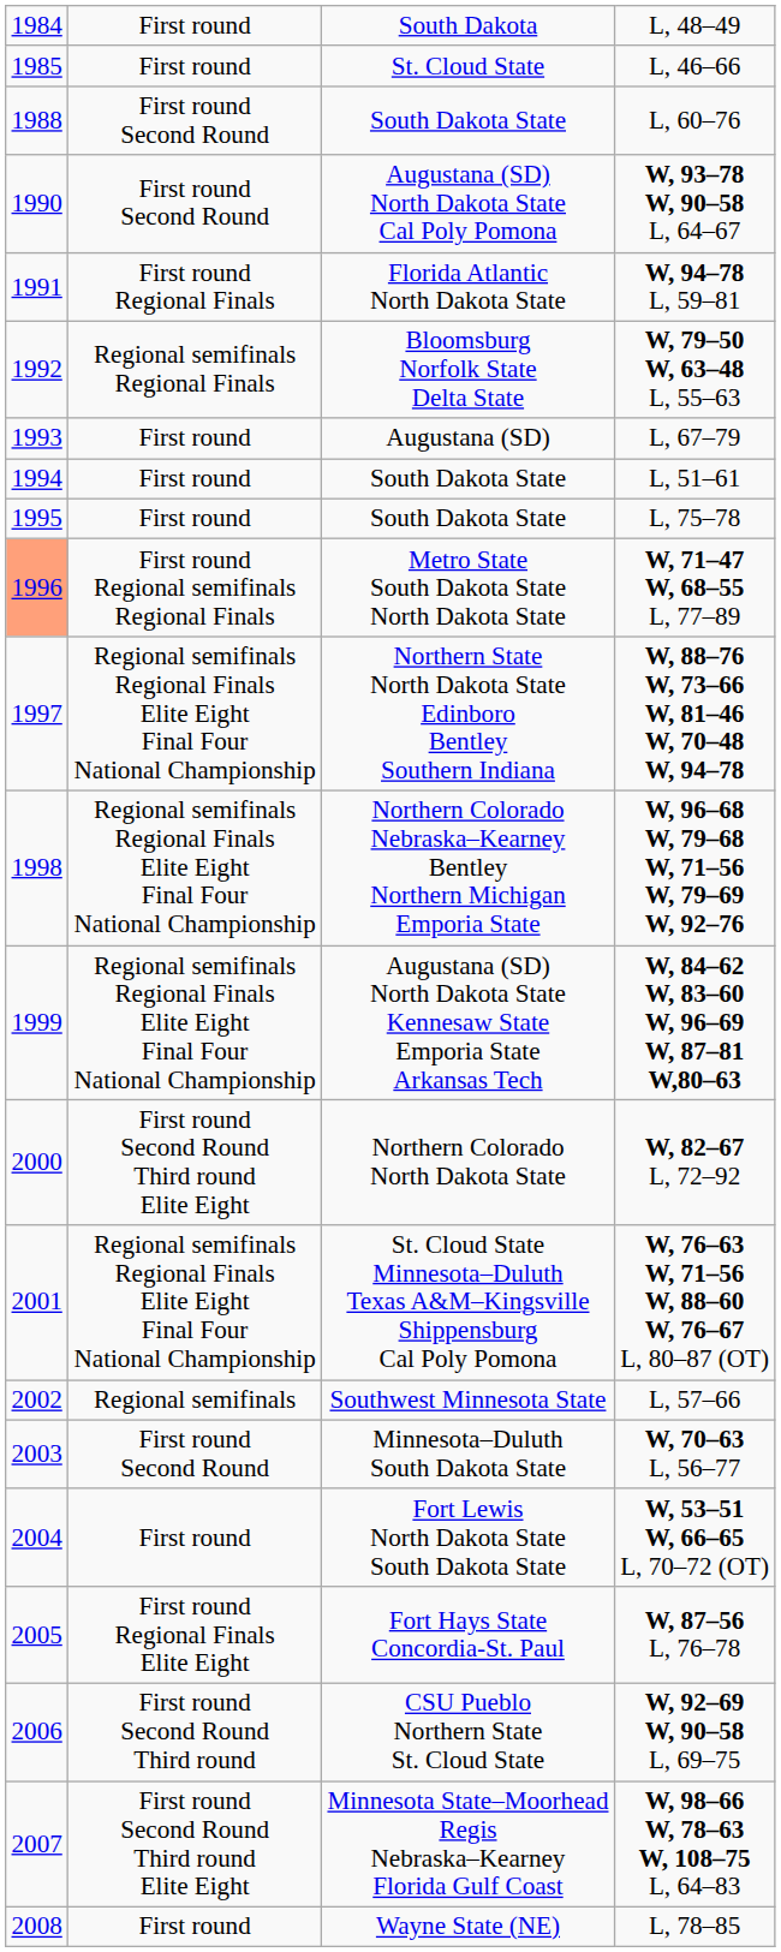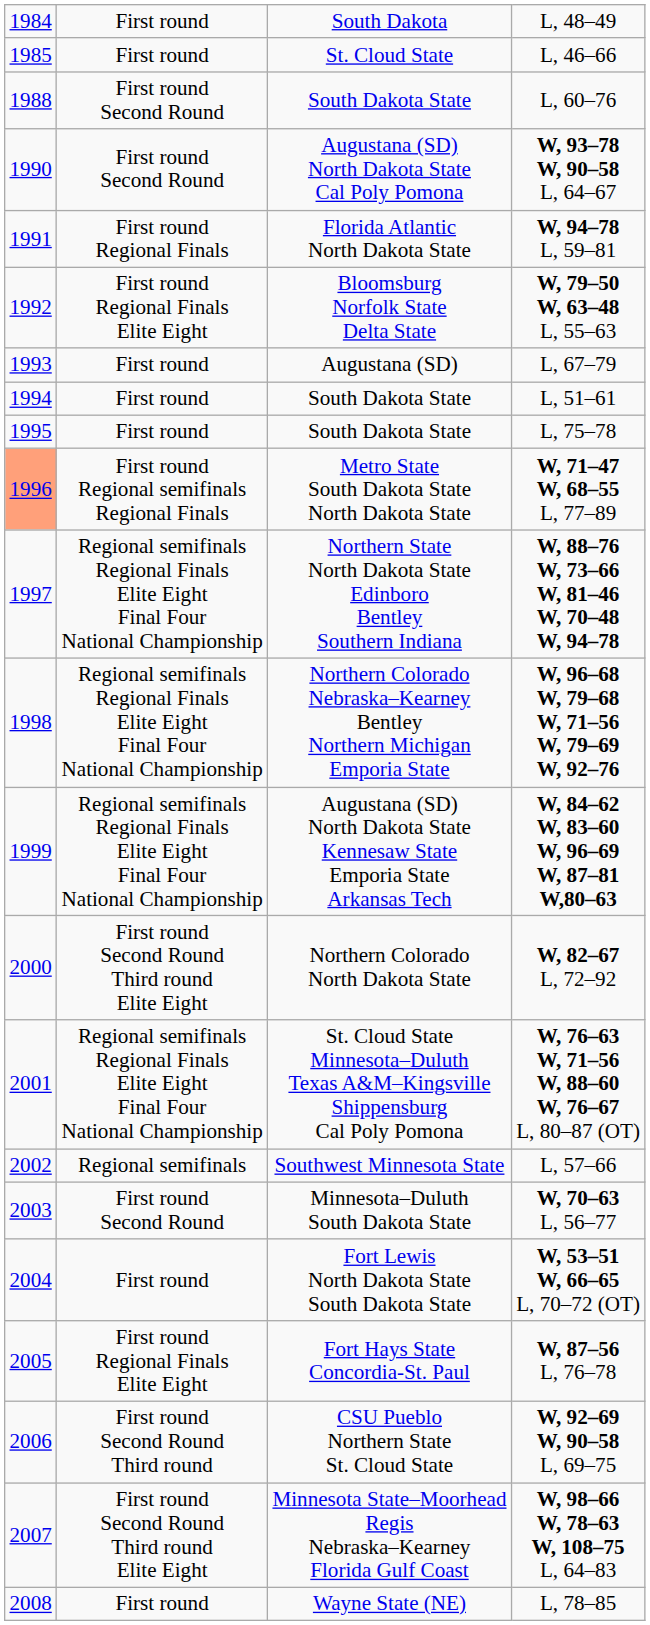 <table class="wikitable">
 <tr align="center">
 <td><a href='#'>1984</a></td>
 <td>First round</td>
 <td><a href='#'>South Dakota</a></td>
 <td>L, 48–49</td>
 </tr>
 <tr align="center">
 <td><a href='#'>1985</a></td>
 <td>First round</td>
 <td><a href='#'>St. Cloud State</a></td>
 <td>L, 46–66</td>
 </tr>
 <tr align="center">
 <td><a href='#'>1988</a></td>
 <td>First round<br>Second Round</td>
 <td><a href='#'>South Dakota State</a></td>
 <td>L, 60–76</td>
 </tr>
 <tr align="center">
 <td><a href='#'>1990</a></td>
 <td>First round<br>Second Round</td>
 <td><a href='#'>Augustana (SD)</a><br><a href='#'>North Dakota State</a><br><a href='#'>Cal Poly Pomona</a></td>
 <td><strong>W, 93–78</strong><br><strong>W, 90–58</strong><br>L, 64–67</td>
 </tr>
 <tr align="center">
 <td><a href='#'>1991</a></td>
 <td>First round<br>Regional Finals</td>
 <td><a href='#'>Florida Atlantic</a><br>North Dakota State</td>
 <td><strong>W, 94–78</strong><br>L, 59–81</td>
 </tr>
 <tr align="center">
 <td><a href='#'>1992</a></td>
-<td>Regional semifinals<br>Regional Finals</td>
+<td>First round<br>Regional Finals<br>Elite Eight</td>
 <td><a href='#'>Bloomsburg</a><br><a href='#'>Norfolk State</a><br><a href='#'>Delta State</a></td>
 <td><strong>W, 79–50</strong><br><strong>W, 63–48</strong><br>L, 55–63</td>
 </tr>
 <tr align="center">
 <td><a href='#'>1993</a></td>
 <td>First round</td>
 <td>Augustana (SD)</td>
 <td>L, 67–79</td>
 </tr>
 <tr align="center">
 <td><a href='#'>1994</a></td>
 <td>First round</td>
 <td>South Dakota State</td>
 <td>L, 51–61</td>
 </tr>
 <tr align="center">
 <td><a href='#'>1995</a></td>
 <td>First round</td>
 <td>South Dakota State</td>
 <td>L, 75–78</td>
 </tr>
 <tr align="center">
 <td style="background: lightsalmon;"><a href='#'>1996</a></td>
 <td>First round<br>Regional semifinals<br>Regional Finals</td>
 <td><a href='#'>Metro State</a><br>South Dakota State<br>North Dakota State</td>
 <td><strong>W, 71–47</strong><br><strong>W, 68–55</strong><br>L, 77–89</td>
 </tr>
 <tr align="center">
 <td><a href='#'>1997</a></td>
 <td>Regional semifinals<br>Regional Finals<br>Elite Eight<br>Final Four<br>National Championship</td>
 <td><a href='#'>Northern State</a><br>North Dakota State<br><a href='#'>Edinboro</a><br><a href='#'>Bentley</a><br><a href='#'>Southern Indiana</a></td>
 <td><strong>W, 88–76</strong><br><strong>W, 73–66</strong><br><strong>W, 81–46</strong><br><strong>W, 70–48</strong><br><strong>W, 94–78</strong></td>
 </tr>
 <tr align="center">
 <td><a href='#'>1998</a></td>
 <td>Regional semifinals<br>Regional Finals<br>Elite Eight<br>Final Four<br>National Championship</td>
 <td><a href='#'>Northern Colorado</a><br><a href='#'>Nebraska–Kearney</a><br>Bentley<br><a href='#'>Northern Michigan</a><br><a href='#'>Emporia State</a></td>
 <td><strong>W, 96–68</strong><br><strong>W, 79–68</strong><br><strong>W, 71–56</strong><br><strong>W, 79–69</strong><br><strong>W, 92–76</strong></td>
 </tr>
 <tr align="center">
 <td><a href='#'>1999</a></td>
 <td>Regional semifinals<br>Regional Finals<br>Elite Eight<br>Final Four<br>National Championship</td>
 <td>Augustana (SD)<br>North Dakota State<br><a href='#'>Kennesaw State</a><br>Emporia State<br><a href='#'>Arkansas Tech</a></td>
 <td><strong>W, 84–62</strong><br><strong>W, 83–60</strong><br><strong>W, 96–69</strong><br><strong>W, 87–81</strong><br><strong>W,80–63</strong></td>
 </tr>
 <tr align="center">
 <td><a href='#'>2000</a></td>
 <td>First round<br>Second Round<br>Third round<br>Elite Eight</td>
 <td>Northern Colorado<br>North Dakota State</td>
 <td><strong>W, 82–67</strong><br>L, 72–92</td>
 </tr>
 <tr align="center">
 <td><a href='#'>2001</a></td>
 <td>Regional semifinals<br>Regional Finals<br>Elite Eight<br>Final Four<br>National Championship</td>
 <td>St. Cloud State<br><a href='#'>Minnesota–Duluth</a><br><a href='#'>Texas A&M–Kingsville</a><br><a href='#'>Shippensburg</a><br>Cal Poly Pomona</td>
 <td><strong>W, 76–63</strong><br><strong>W, 71–56</strong><br><strong>W, 88–60</strong><br><strong>W, 76–67</strong><br>L, 80–87 (OT)</td>
 </tr>
 <tr align="center">
 <td><a href='#'>2002</a></td>
 <td>Regional semifinals</td>
 <td><a href='#'>Southwest Minnesota State</a></td>
 <td>L, 57–66</td>
 </tr>
 <tr align="center">
 <td><a href='#'>2003</a></td>
 <td>First round<br>Second Round</td>
 <td>Minnesota–Duluth<br>South Dakota State</td>
 <td><strong>W, 70–63</strong><br>L, 56–77</td>
 </tr>
 <tr align="center">
 <td><a href='#'>2004</a></td>
 <td>First round</td>
 <td><a href='#'>Fort Lewis</a><br>North Dakota State<br>South Dakota State</td>
 <td><strong>W, 53–51</strong><br><strong>W, 66–65</strong><br>L, 70–72 (OT)</td>
 </tr>
 <tr align="center">
 <td><a href='#'>2005</a></td>
 <td>First round<br>Regional Finals<br>Elite Eight</td>
 <td><a href='#'>Fort Hays State</a><br><a href='#'>Concordia-St. Paul</a></td>
 <td><strong>W, 87–56</strong><br>L, 76–78</td>
 </tr>
 <tr align="center">
 <td><a href='#'>2006</a></td>
 <td>First round<br>Second Round<br>Third round</td>
 <td><a href='#'>CSU Pueblo</a><br>Northern State<br>St. Cloud State</td>
 <td><strong>W, 92–69</strong><br><strong>W, 90–58</strong><br>L, 69–75</td>
 </tr>
 <tr align="center">
 <td><a href='#'>2007</a></td>
 <td>First round<br>Second Round<br>Third round<br>Elite Eight</td>
 <td><a href='#'>Minnesota State–Moorhead</a><br><a href='#'>Regis</a><br>Nebraska–Kearney<br><a href='#'>Florida Gulf Coast</a></td>
 <td><strong>W, 98–66</strong><br><strong>W, 78–63</strong><br><strong>W, 108–75</strong><br>L, 64–83</td>
 </tr>
 <tr align="center">
 <td><a href='#'>2008</a></td>
 <td>First round</td>
 <td><a href='#'>Wayne State (NE)</a></td>
 <td>L, 78–85</td>
 </tr>
 </table>
